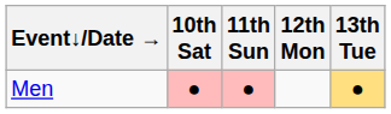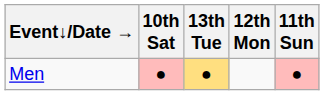 <table class="wikitable" style="margin:0.5em auto; font-size:90%; line-height:1.25em; text-align:center;">
 <tr>
 <th>Event↓/Date →</th>
 <th>10th<br>Sat</th>
+<th>13th<br>Tue</th>
+<th>12th<br>Mon</th>
 <th>11th<br>Sun</th>
-<th>12th<br>Mon</th>
-<th>13th<br>Tue</th>
 </tr>
 <tr>
 <td align="left"><a href='#'>Men</a></td>
 <td bgcolor="#FFBBBB">●</td>
+<td bgcolor="#FFDF80">●</td>
+<td></td>
 <td bgcolor="#FFBBBB">●</td>
-<td></td>
-<td bgcolor="#FFDF80">●</td>
 </tr>
 </table>
